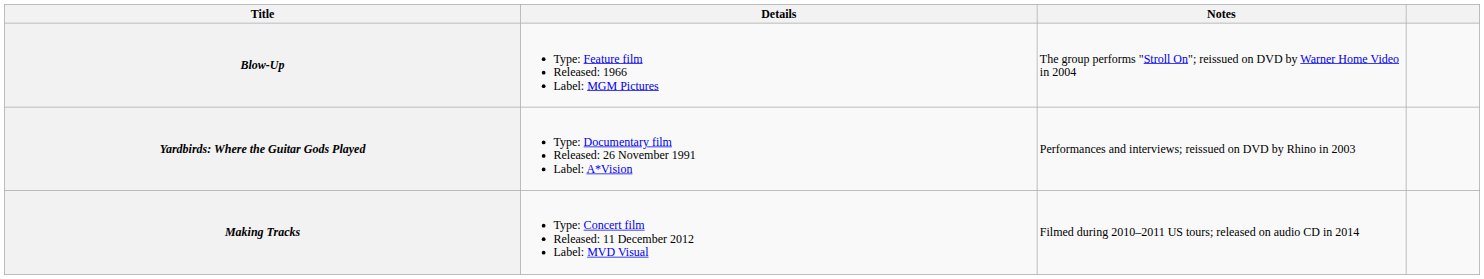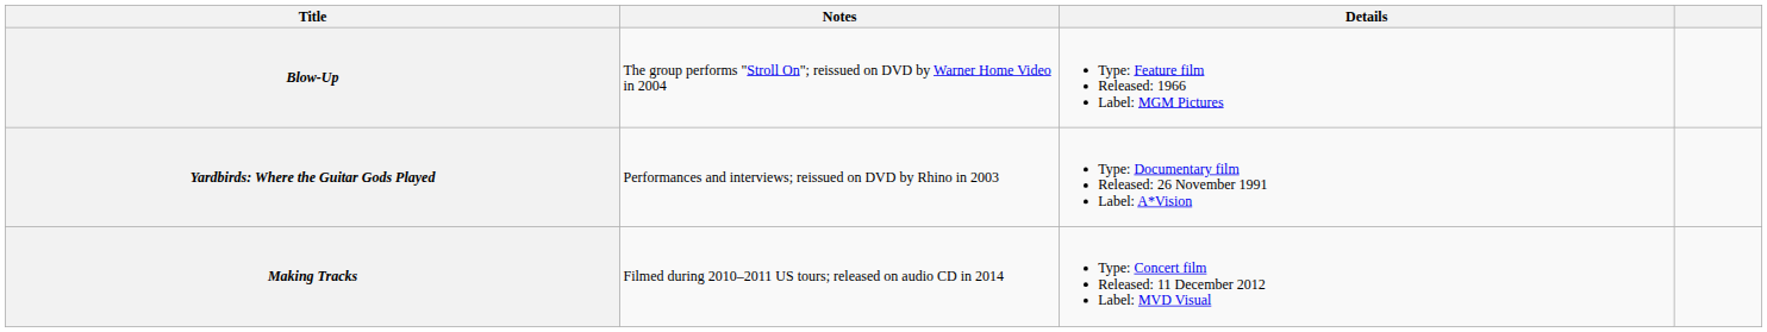 <table class="wikitable plainrowheaders">
 <tr>
 <th scope="col" width=35%>Title</th>
+<th scope="col" width=25%>Notes</th>
 <th scope="col" width=35%>Details</th>
-<th scope="col" width=25%>Notes</th>
 <th scope="col" width=5%></th>
 </tr>
 <tr>
 <th scope="row"><em>Blow-Up</em></th>
+<td>The group performs "<a href='#'>Stroll On</a>"; reissued on DVD by <a href='#'>Warner Home Video</a> in 2004</td>
 <td><br><ul><li>Type: <a href='#'>Feature film</a></li><li>Released: 1966</li><li>Label: <a href='#'>MGM Pictures</a></li></ul></td>
-<td>The group performs "<a href='#'>Stroll On</a>"; reissued on DVD by <a href='#'>Warner Home Video</a> in 2004</td>
 <td style="text-align:center;"></td>
 </tr>
 <tr>
 <th scope="row"><em>Yardbirds: Where the Guitar Gods Played</em></th>
+<td>Performances and interviews; reissued on DVD by Rhino in 2003</td>
 <td><br><ul><li>Type: <a href='#'>Documentary film</a></li><li>Released: 26 November 1991</li><li>Label: <a href='#'>A*Vision</a></li></ul></td>
-<td>Performances and interviews; reissued on DVD by Rhino in 2003</td>
 <td style="text-align:center;"></td>
 </tr>
 <tr>
 <th scope="row"><em>Making Tracks</em></th>
+<td>Filmed during 2010–2011 US tours; released on audio CD in 2014</td>
 <td><br><ul><li>Type: <a href='#'>Concert film</a></li><li>Released: 11 December 2012</li><li>Label: <a href='#'>MVD Visual</a></li></ul></td>
-<td>Filmed during 2010–2011 US tours; released on audio CD in 2014</td>
 <td style="text-align:center;"></td>
 </tr>
 </table>
